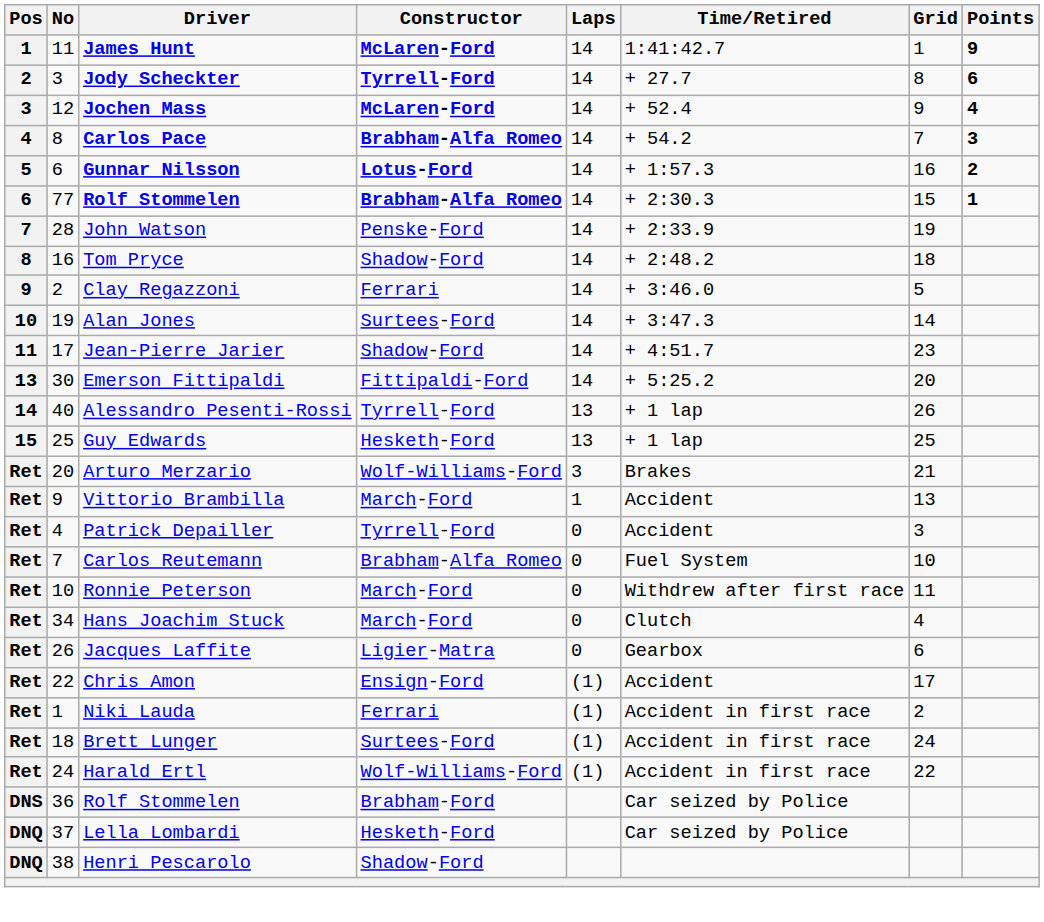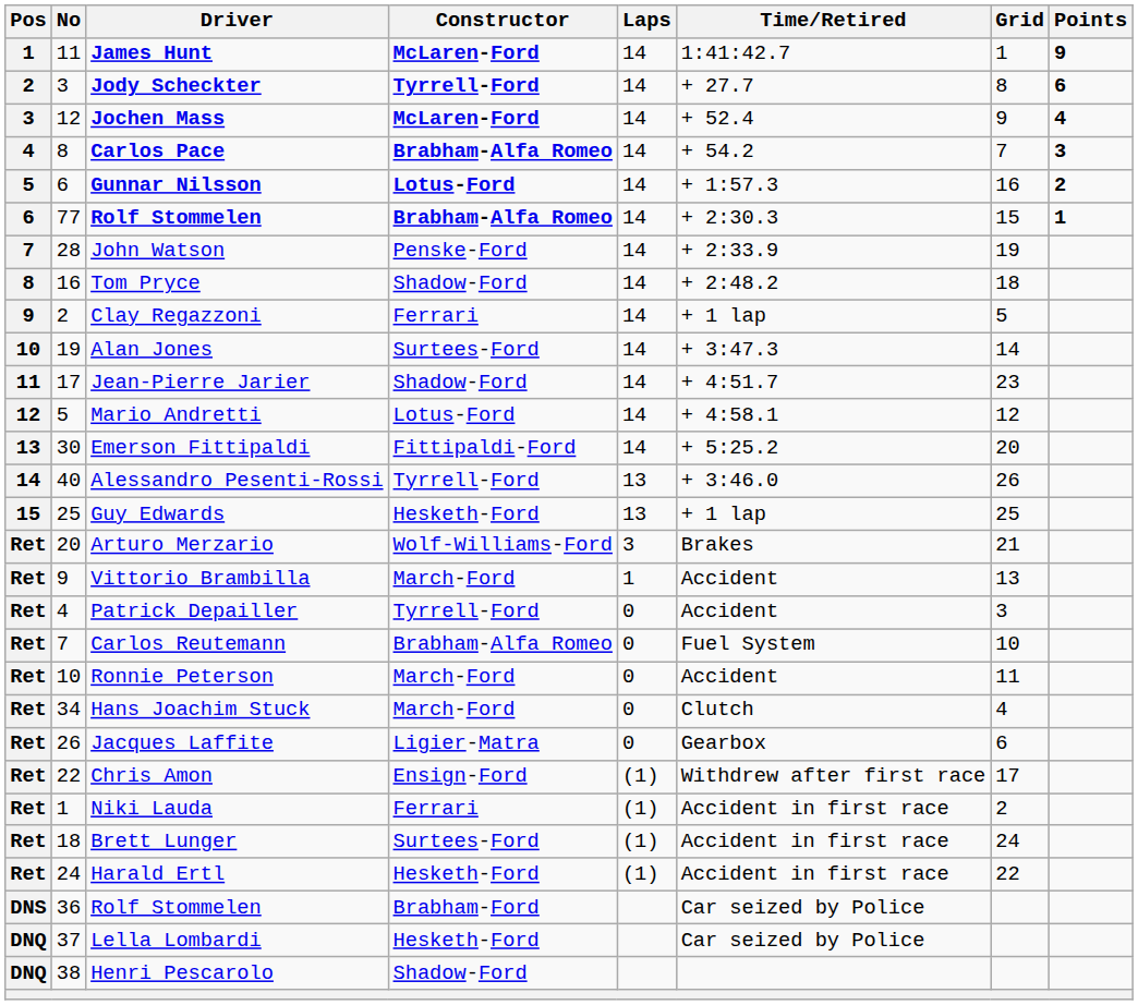 <table class="wikitable" style="font-size: 95%">
 <tr>
 <th>Pos</th>
 <th>No</th>
 <th>Driver</th>
 <th>Constructor</th>
 <th>Laps</th>
 <th>Time/Retired</th>
 <th>Grid</th>
 <th>Points</th>
 </tr>
 <tr>
 <th>1</th>
 <td>11</td>
 <td> <strong><a href='#'>James Hunt</a></strong></td>
 <td><strong><a href='#'>McLaren</a>-<a href='#'>Ford</a></strong></td>
 <td>14</td>
 <td>1:41:42.7</td>
 <td>1</td>
 <td><strong>9</strong></td>
 </tr>
 <tr>
 <th>2</th>
 <td>3</td>
 <td> <strong><a href='#'>Jody Scheckter</a></strong></td>
 <td><strong><a href='#'>Tyrrell</a>-<a href='#'>Ford</a></strong></td>
 <td>14</td>
 <td>+ 27.7</td>
 <td>8</td>
 <td><strong>6</strong></td>
 </tr>
 <tr>
 <th>3</th>
 <td>12</td>
 <td> <strong><a href='#'>Jochen Mass</a></strong></td>
 <td><strong><a href='#'>McLaren</a>-<a href='#'>Ford</a></strong></td>
 <td>14</td>
 <td>+ 52.4</td>
 <td>9</td>
 <td><strong>4</strong></td>
 </tr>
 <tr>
 <th>4</th>
 <td>8</td>
 <td> <strong><a href='#'>Carlos Pace</a></strong></td>
 <td><strong><a href='#'>Brabham</a>-<a href='#'>Alfa Romeo</a></strong></td>
 <td>14</td>
 <td>+ 54.2</td>
 <td>7</td>
 <td><strong>3</strong></td>
 </tr>
 <tr>
 <th>5</th>
 <td>6</td>
 <td> <strong><a href='#'>Gunnar Nilsson</a></strong></td>
 <td><strong><a href='#'>Lotus</a>-<a href='#'>Ford</a></strong></td>
 <td>14</td>
 <td>+ 1:57.3</td>
 <td>16</td>
 <td><strong>2</strong></td>
 </tr>
 <tr>
 <th>6</th>
 <td>77</td>
 <td> <strong><a href='#'>Rolf Stommelen</a></strong></td>
 <td><strong><a href='#'>Brabham</a>-<a href='#'>Alfa Romeo</a></strong></td>
 <td>14</td>
 <td>+ 2:30.3</td>
 <td>15</td>
 <td><strong>1</strong></td>
 </tr>
 <tr>
 <th>7</th>
 <td>28</td>
 <td> <a href='#'>John Watson</a></td>
 <td><a href='#'>Penske</a>-<a href='#'>Ford</a></td>
 <td>14</td>
 <td>+ 2:33.9</td>
 <td>19</td>
 <td></td>
 </tr>
 <tr>
 <th>8</th>
 <td>16</td>
 <td> <a href='#'>Tom Pryce</a></td>
 <td><a href='#'>Shadow</a>-<a href='#'>Ford</a></td>
 <td>14</td>
 <td>+ 2:48.2</td>
 <td>18</td>
 <td></td>
 </tr>
 <tr>
 <th>9</th>
 <td>2</td>
 <td> <a href='#'>Clay Regazzoni</a></td>
 <td><a href='#'>Ferrari</a></td>
 <td>14</td>
-<td>+ 3:46.0</td>
+<td>+ 1 lap</td>
 <td>5</td>
 <td></td>
 </tr>
 <tr>
 <th>10</th>
 <td>19</td>
 <td> <a href='#'>Alan Jones</a></td>
 <td><a href='#'>Surtees</a>-<a href='#'>Ford</a></td>
 <td>14</td>
 <td>+ 3:47.3</td>
 <td>14</td>
 <td></td>
 </tr>
 <tr>
 <th>11</th>
 <td>17</td>
 <td> <a href='#'>Jean-Pierre Jarier</a></td>
 <td><a href='#'>Shadow</a>-<a href='#'>Ford</a></td>
 <td>14</td>
 <td>+ 4:51.7</td>
 <td>23</td>
 <td></td>
 </tr>
 <tr>
+<th>12</th>
+<td>5</td>
+<td> <a href='#'>Mario Andretti</a></td>
+<td><a href='#'>Lotus</a>-<a href='#'>Ford</a></td>
+<td>14</td>
+<td>+ 4:58.1</td>
+<td>12</td>
+<td></td>
+</tr>
+<tr>
 <th>13</th>
 <td>30</td>
 <td> <a href='#'>Emerson Fittipaldi</a></td>
 <td><a href='#'>Fittipaldi</a>-<a href='#'>Ford</a></td>
 <td>14</td>
 <td>+ 5:25.2</td>
 <td>20</td>
 <td></td>
 </tr>
 <tr>
 <th>14</th>
 <td>40</td>
 <td> <a href='#'>Alessandro Pesenti-Rossi</a></td>
 <td><a href='#'>Tyrrell</a>-<a href='#'>Ford</a></td>
 <td>13</td>
-<td>+ 1 lap</td>
+<td>+ 3:46.0</td>
 <td>26</td>
 <td></td>
 </tr>
 <tr>
 <th>15</th>
 <td>25</td>
 <td> <a href='#'>Guy Edwards</a></td>
 <td><a href='#'>Hesketh</a>-<a href='#'>Ford</a></td>
 <td>13</td>
 <td>+ 1 lap</td>
 <td>25</td>
 <td></td>
 </tr>
 <tr>
 <th>Ret</th>
 <td>20</td>
 <td> <a href='#'>Arturo Merzario</a></td>
 <td><a href='#'>Wolf-Williams</a>-<a href='#'>Ford</a></td>
 <td>3</td>
 <td>Brakes</td>
 <td>21</td>
 <td></td>
 </tr>
 <tr>
 <th>Ret</th>
 <td>9</td>
 <td> <a href='#'>Vittorio Brambilla</a></td>
 <td><a href='#'>March</a>-<a href='#'>Ford</a></td>
 <td>1</td>
 <td>Accident</td>
 <td>13</td>
 <td></td>
 </tr>
 <tr>
 <th>Ret</th>
 <td>4</td>
 <td> <a href='#'>Patrick Depailler</a></td>
 <td><a href='#'>Tyrrell</a>-<a href='#'>Ford</a></td>
 <td>0</td>
 <td>Accident</td>
 <td>3</td>
 <td></td>
 </tr>
 <tr>
 <th>Ret</th>
 <td>7</td>
 <td> <a href='#'>Carlos Reutemann</a></td>
 <td><a href='#'>Brabham</a>-<a href='#'>Alfa Romeo</a></td>
 <td>0</td>
 <td>Fuel System</td>
 <td>10</td>
 <td></td>
 </tr>
 <tr>
 <th>Ret</th>
 <td>10</td>
 <td> <a href='#'>Ronnie Peterson</a></td>
 <td><a href='#'>March</a>-<a href='#'>Ford</a></td>
 <td>0</td>
-<td>Withdrew after first race</td>
+<td>Accident</td>
 <td>11</td>
 <td></td>
 </tr>
 <tr>
 <th>Ret</th>
 <td>34</td>
 <td> <a href='#'>Hans Joachim Stuck</a></td>
 <td><a href='#'>March</a>-<a href='#'>Ford</a></td>
 <td>0</td>
 <td>Clutch</td>
 <td>4</td>
 <td></td>
 </tr>
 <tr>
 <th>Ret</th>
 <td>26</td>
 <td> <a href='#'>Jacques Laffite</a></td>
 <td><a href='#'>Ligier</a>-<a href='#'>Matra</a></td>
 <td>0</td>
 <td>Gearbox</td>
 <td>6</td>
 <td></td>
 </tr>
 <tr>
 <th>Ret</th>
 <td>22</td>
 <td> <a href='#'>Chris Amon</a></td>
 <td><a href='#'>Ensign</a>-<a href='#'>Ford</a></td>
 <td>(1)</td>
-<td>Accident</td>
+<td>Withdrew after first race</td>
 <td>17</td>
 <td></td>
 </tr>
 <tr>
 <th>Ret</th>
 <td>1</td>
 <td> <a href='#'>Niki Lauda</a></td>
 <td><a href='#'>Ferrari</a></td>
 <td>(1)</td>
 <td>Accident in first race</td>
 <td>2</td>
 <td></td>
 </tr>
 <tr>
 <th>Ret</th>
 <td>18</td>
 <td> <a href='#'>Brett Lunger</a></td>
 <td><a href='#'>Surtees</a>-<a href='#'>Ford</a></td>
 <td>(1)</td>
 <td>Accident in first race</td>
 <td>24</td>
 <td></td>
 </tr>
 <tr>
 <th>Ret</th>
 <td>24</td>
 <td> <a href='#'>Harald Ertl</a></td>
-<td><a href='#'>Wolf-Williams</a>-<a href='#'>Ford</a></td>
+<td><a href='#'>Hesketh</a>-<a href='#'>Ford</a></td>
 <td>(1)</td>
 <td>Accident in first race</td>
 <td>22</td>
 <td></td>
 </tr>
 <tr>
 <th>DNS</th>
 <td>36</td>
 <td> <a href='#'>Rolf Stommelen</a></td>
 <td><a href='#'>Brabham</a>-<a href='#'>Ford</a></td>
 <td></td>
 <td>Car seized by Police</td>
 <td></td>
 <td></td>
 </tr>
 <tr>
 <th>DNQ</th>
 <td>37</td>
 <td> <a href='#'>Lella Lombardi</a></td>
 <td><a href='#'>Hesketh</a>-<a href='#'>Ford</a></td>
 <td></td>
 <td>Car seized by Police</td>
 <td></td>
 <td></td>
 </tr>
 <tr>
 <th>DNQ</th>
 <td>38</td>
 <td> <a href='#'>Henri Pescarolo</a></td>
 <td><a href='#'>Shadow</a>-<a href='#'>Ford</a></td>
 <td></td>
 <td></td>
 <td></td>
 <td></td>
 </tr>
 <tr>
 <th colspan="8"></th>
 </tr>
 </table>
